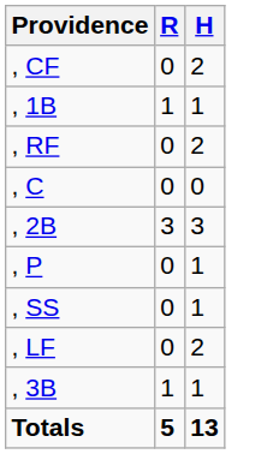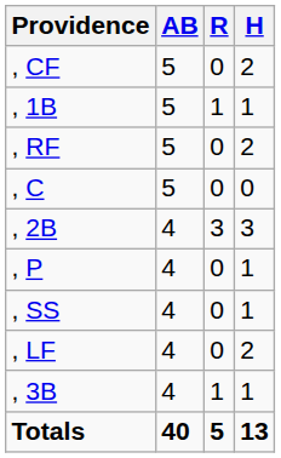 <table class="wikitable sortable">
 <tr>
 <th>Providence</th>
+<th><a href='#'>AB</a></th>
 <th><a href='#'>R</a></th>
 <th><a href='#'>H</a></th>
 </tr>
 <tr>
 <td>, <a href='#'>CF</a></td>
+<td>5</td>
 <td>0</td>
 <td>2</td>
 </tr>
 <tr>
 <td>, <a href='#'>1B</a></td>
+<td>5</td>
 <td>1</td>
 <td>1</td>
 </tr>
 <tr>
 <td>, <a href='#'>RF</a></td>
+<td>5</td>
 <td>0</td>
 <td>2</td>
 </tr>
 <tr>
 <td>, <a href='#'>C</a></td>
+<td>5</td>
 <td>0</td>
 <td>0</td>
 </tr>
 <tr>
 <td>, <a href='#'>2B</a></td>
+<td>4</td>
 <td>3</td>
 <td>3</td>
 </tr>
 <tr>
 <td>, <a href='#'>P</a></td>
+<td>4</td>
 <td>0</td>
 <td>1</td>
 </tr>
 <tr>
 <td>, <a href='#'>SS</a></td>
+<td>4</td>
 <td>0</td>
 <td>1</td>
 </tr>
 <tr>
 <td>, <a href='#'>LF</a></td>
+<td>4</td>
 <td>0</td>
 <td>2</td>
 </tr>
 <tr>
 <td>, <a href='#'>3B</a></td>
+<td>4</td>
 <td>1</td>
 <td>1</td>
 </tr>
 <tr class="sortbottom">
 <td><strong>Totals</strong></td>
+<td><strong>40</strong></td>
 <td><strong>5</strong></td>
 <td><strong>13</strong></td>
 </tr>
 </table>
